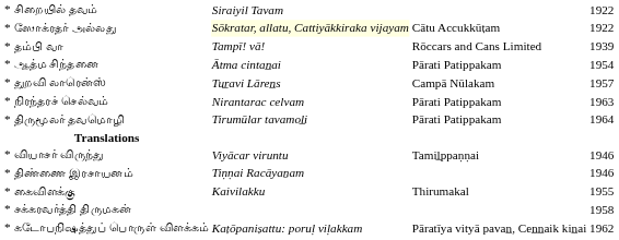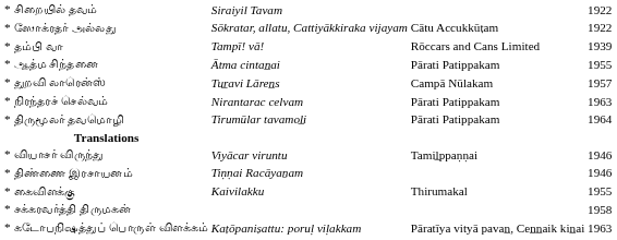 <table>
 <tr>
 <td>* சிறையில் தவம்</td>
 <td><em>Siraiyil Tavam</em></td>
 <td></td>
 <td>1922</td>
 </tr>
 <tr>
 <td>* ஸோக்ரதர் அல்லது</td>
-<td style="background: lightyellow;"><em>Sōkratar, allatu, Cattiyākkiraka vijayam</em></td>
+<td><em>Sōkratar, allatu, Cattiyākkiraka vijayam</em></td>
 <td>Cātu Accukkūṭam</td>
 <td>1922</td>
 </tr>
 <tr>
 <td>* தம்பி வா</td>
 <td><em>Tampī! vā!</em></td>
 <td>Rōccars and Cans Limited</td>
 <td>1939</td>
 </tr>
 <tr>
 <td>* ஆத்ம சிந்தனை</td>
 <td><em>Ātma cintan̲ai</em></td>
 <td>Pārati Patippakam</td>
-<td>1954</td>
+<td>1955</td>
 </tr>
 <tr>
 <td>* துறவி லாரென்ஸ்</td>
 <td><em>Tur̲avi Lāren̲s</em></td>
 <td>Campā Nūlakam</td>
 <td>1957</td>
 </tr>
 <tr>
 <td>* நிரந்தரச் செல்வம்</td>
 <td><em>Nirantarac celvam</em></td>
 <td>Pārati Patippakam</td>
 <td>1963</td>
 </tr>
 <tr>
 <td>* திருமூலர் தவமொழி</td>
 <td><em>Tirumūlar tavamol̲i</em></td>
 <td>Pārati Patippakam</td>
 <td>1964</td>
 </tr>
 <tr>
 <th>Translations</th>
 </tr>
 <tr>
 <td>* வியாசர் விருந்து</td>
 <td><em>Viyācar viruntu</em></td>
 <td>Tamil̲ppaṇṇai</td>
 <td>1946</td>
 </tr>
 <tr>
 <td>* திண்ணை இரசாயனம்</td>
 <td><em>Tiṇṇai Racāyaṉam</em></td>
 <td></td>
 <td>1946</td>
 </tr>
 <tr>
 <td>* கைவிளக்கு</td>
 <td><em>Kaivilakku</em></td>
 <td>Thirumakal</td>
 <td>1955</td>
 </tr>
 <tr>
 <td>* சக்கரவர்த்தி திருமகன்</td>
 <td></td>
 <td></td>
 <td>1958</td>
 </tr>
 <tr>
 <td>* கடோபநிஷத்துப் பொருள் விளக்கம்</td>
 <td><em>Kaṭōpaniṣattu: poruḷ viḷakkam</em></td>
 <td>Pāratīya vityā pavan̲, Cen̲n̲aik kin̲ai</td>
-<td>1962</td>
+<td>1963</td>
 </tr>
 </table>
